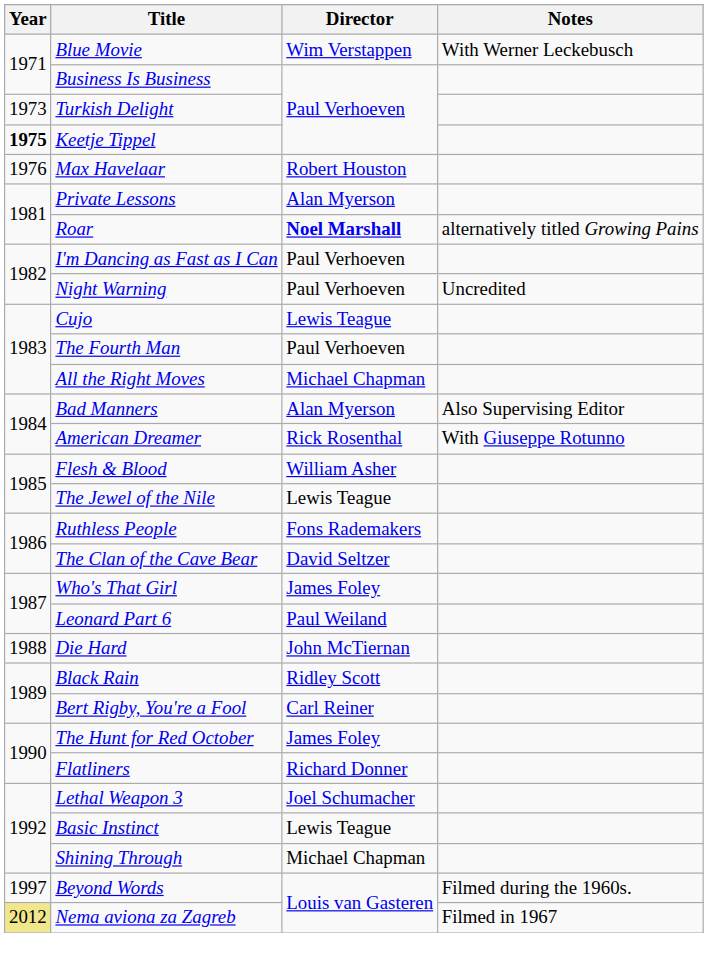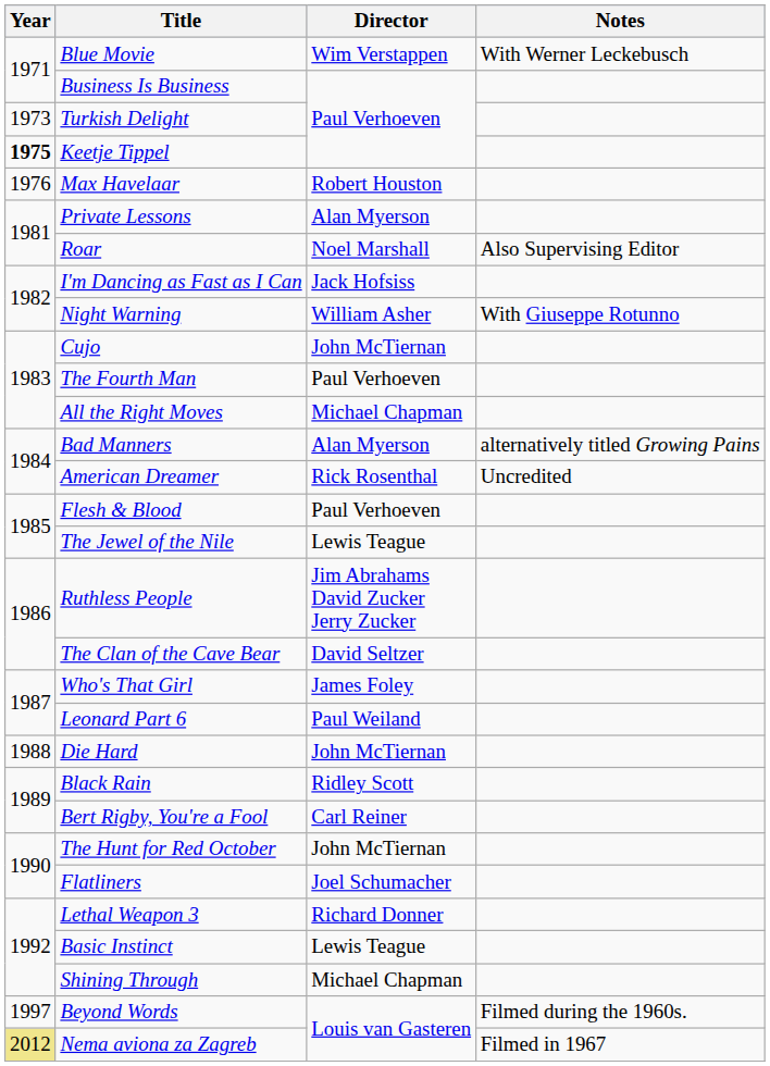 <table class="wikitable">
 <tr style="background:#b0c4de; text-align:center;">
 <th>Year</th>
 <th>Title</th>
 <th>Director</th>
 <th>Notes</th>
 </tr>
 <tr>
 <td rowspan="2">1971</td>
 <td><em><a href='#'>Blue Movie</a></em></td>
 <td><a href='#'>Wim Verstappen</a></td>
 <td>With Werner Leckebusch</td>
 </tr>
 <tr>
 <td><em><a href='#'>Business Is Business</a></em></td>
 <td rowspan=3><a href='#'>Paul Verhoeven</a></td>
 <td></td>
 </tr>
 <tr>
 <td>1973</td>
 <td><em><a href='#'>Turkish Delight</a></em></td>
 <td></td>
 </tr>
 <tr>
 <td><strong>1975</strong></td>
 <td><em><a href='#'>Keetje Tippel</a></em></td>
 <td></td>
 </tr>
 <tr>
 <td>1976</td>
 <td><em><a href='#'>Max Havelaar</a></em></td>
 <td><a href='#'>Robert Houston</a></td>
 </tr>
 <tr>
 <td rowspan="2">1981</td>
 <td><em><a href='#'>Private Lessons</a></em></td>
 <td><a href='#'>Alan Myerson</a></td>
 <td></td>
 </tr>
 <tr>
 <td><em><a href='#'>Roar</a></em></td>
-<td><strong><a href='#'>Noel Marshall</a></strong></td>
-<td>alternatively titled <em>Growing Pains</em></td>
+<td><a href='#'>Noel Marshall</a></td>
+<td>Also Supervising Editor</td>
 </tr>
 <tr>
 <td rowspan="2">1982</td>
 <td><em><a href='#'>I'm Dancing as Fast as I Can</a></em></td>
-<td>Paul Verhoeven</td>
+<td><a href='#'>Jack Hofsiss</a></td>
 <td></td>
 </tr>
 <tr>
 <td><em><a href='#'>Night Warning</a></em></td>
-<td>Paul Verhoeven</td>
-<td>Uncredited</td>
+<td><a href='#'>William Asher</a></td>
+<td>With <a href='#'>Giuseppe Rotunno</a></td>
 </tr>
 <tr>
 <td rowspan="3">1983</td>
 <td><em><a href='#'>Cujo</a></em></td>
-<td><a href='#'>Lewis Teague</a></td>
+<td><a href='#'>John McTiernan</a></td>
 <td></td>
 </tr>
 <tr>
 <td><em><a href='#'>The Fourth Man</a></em></td>
 <td>Paul Verhoeven</td>
 <td></td>
 </tr>
 <tr>
 <td><em><a href='#'>All the Right Moves</a></em></td>
 <td><a href='#'>Michael Chapman</a></td>
 <td></td>
 </tr>
 <tr>
 <td rowspan="2">1984</td>
 <td><em><a href='#'>Bad Manners</a></em></td>
 <td><a href='#'>Alan Myerson</a></td>
-<td>Also Supervising Editor</td>
+<td>alternatively titled <em>Growing Pains</em></td>
 </tr>
 <tr>
 <td><em><a href='#'>American Dreamer</a></em></td>
 <td><a href='#'>Rick Rosenthal</a></td>
-<td>With <a href='#'>Giuseppe Rotunno</a></td>
+<td>Uncredited</td>
 </tr>
 <tr>
 <td rowspan="2">1985</td>
 <td><em><a href='#'>Flesh & Blood</a></em></td>
-<td><a href='#'>William Asher</a></td>
+<td>Paul Verhoeven</td>
 <td></td>
 </tr>
 <tr>
 <td><em><a href='#'>The Jewel of the Nile</a></em></td>
 <td>Lewis Teague</td>
 <td></td>
 </tr>
 <tr>
 <td rowspan="2">1986</td>
 <td><em><a href='#'>Ruthless People</a></em></td>
-<td><a href='#'>Fons Rademakers</a></td>
+<td><a href='#'>Jim Abrahams</a><br><a href='#'>David Zucker</a><br><a href='#'>Jerry Zucker</a></td>
 <td></td>
 </tr>
 <tr>
 <td><em><a href='#'>The Clan of the Cave Bear</a></em></td>
 <td><a href='#'>David Seltzer</a></td>
 <td></td>
 </tr>
 <tr>
 <td rowspan="2">1987</td>
 <td><em><a href='#'>Who's That Girl</a></em></td>
 <td><a href='#'>James Foley</a></td>
 <td></td>
 </tr>
 <tr>
 <td><em><a href='#'>Leonard Part 6</a></em></td>
 <td><a href='#'>Paul Weiland</a></td>
 <td></td>
 </tr>
 <tr>
 <td>1988</td>
 <td><em><a href='#'>Die Hard</a></em></td>
 <td><a href='#'>John McTiernan</a></td>
 <td></td>
 </tr>
 <tr>
 <td rowspan="2">1989</td>
 <td><em><a href='#'>Black Rain</a></em></td>
 <td><a href='#'>Ridley Scott</a></td>
 <td></td>
 </tr>
 <tr>
 <td><em><a href='#'>Bert Rigby, You're a Fool</a></em></td>
 <td><a href='#'>Carl Reiner</a></td>
 <td></td>
 </tr>
 <tr>
 <td rowspan="2">1990</td>
 <td><em><a href='#'>The Hunt for Red October</a></em></td>
-<td><a href='#'>James Foley</a></td>
+<td>John McTiernan</td>
 <td></td>
 </tr>
 <tr>
 <td><em><a href='#'>Flatliners</a></em></td>
-<td><a href='#'>Richard Donner</a></td>
+<td><a href='#'>Joel Schumacher</a></td>
 <td></td>
 </tr>
 <tr>
 <td rowspan="3">1992</td>
 <td><em><a href='#'>Lethal Weapon 3</a></em></td>
-<td><a href='#'>Joel Schumacher</a></td>
+<td><a href='#'>Richard Donner</a></td>
 <td></td>
 </tr>
 <tr>
 <td><em><a href='#'>Basic Instinct</a></em></td>
 <td>Lewis Teague</td>
 <td></td>
 </tr>
 <tr>
 <td><em><a href='#'>Shining Through</a></em></td>
 <td>Michael Chapman</td>
 <td></td>
 </tr>
 <tr>
 <td>1997</td>
 <td><em><a href='#'>Beyond Words</a></em></td>
 <td rowspan=2><a href='#'>Louis van Gasteren</a></td>
 <td>Filmed during the 1960s.</td>
 </tr>
 <tr>
 <td style="background: khaki;">2012</td>
 <td><em><a href='#'>Nema aviona za Zagreb</a></em></td>
 <td>Filmed in 1967</td>
 </tr>
 <tr>
 </tr>
 </table>
